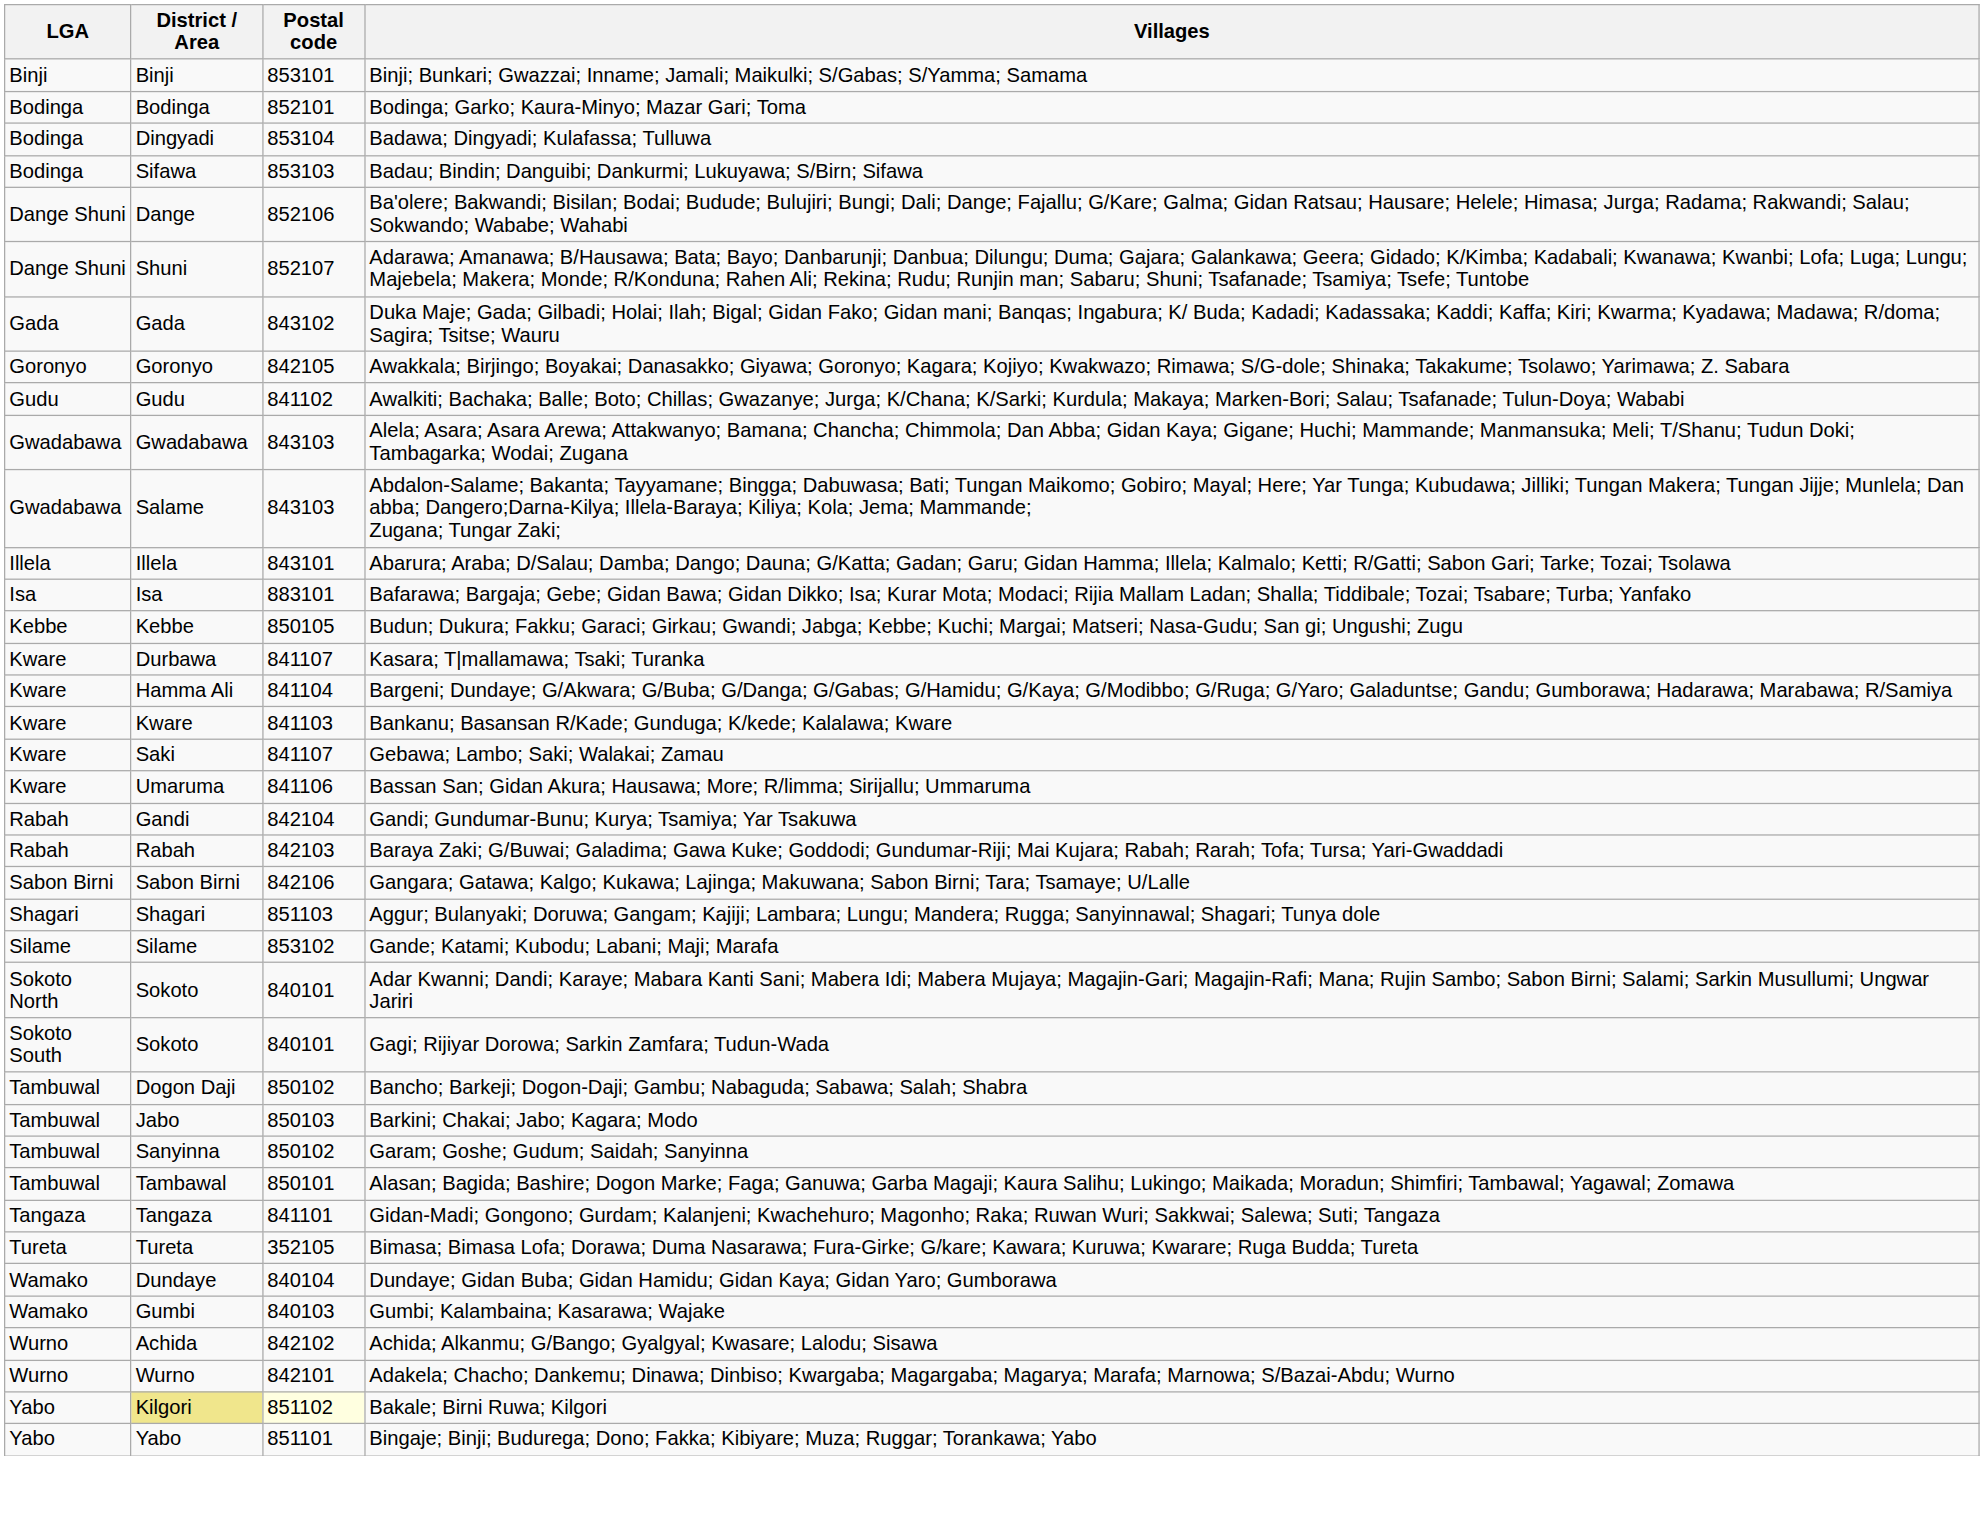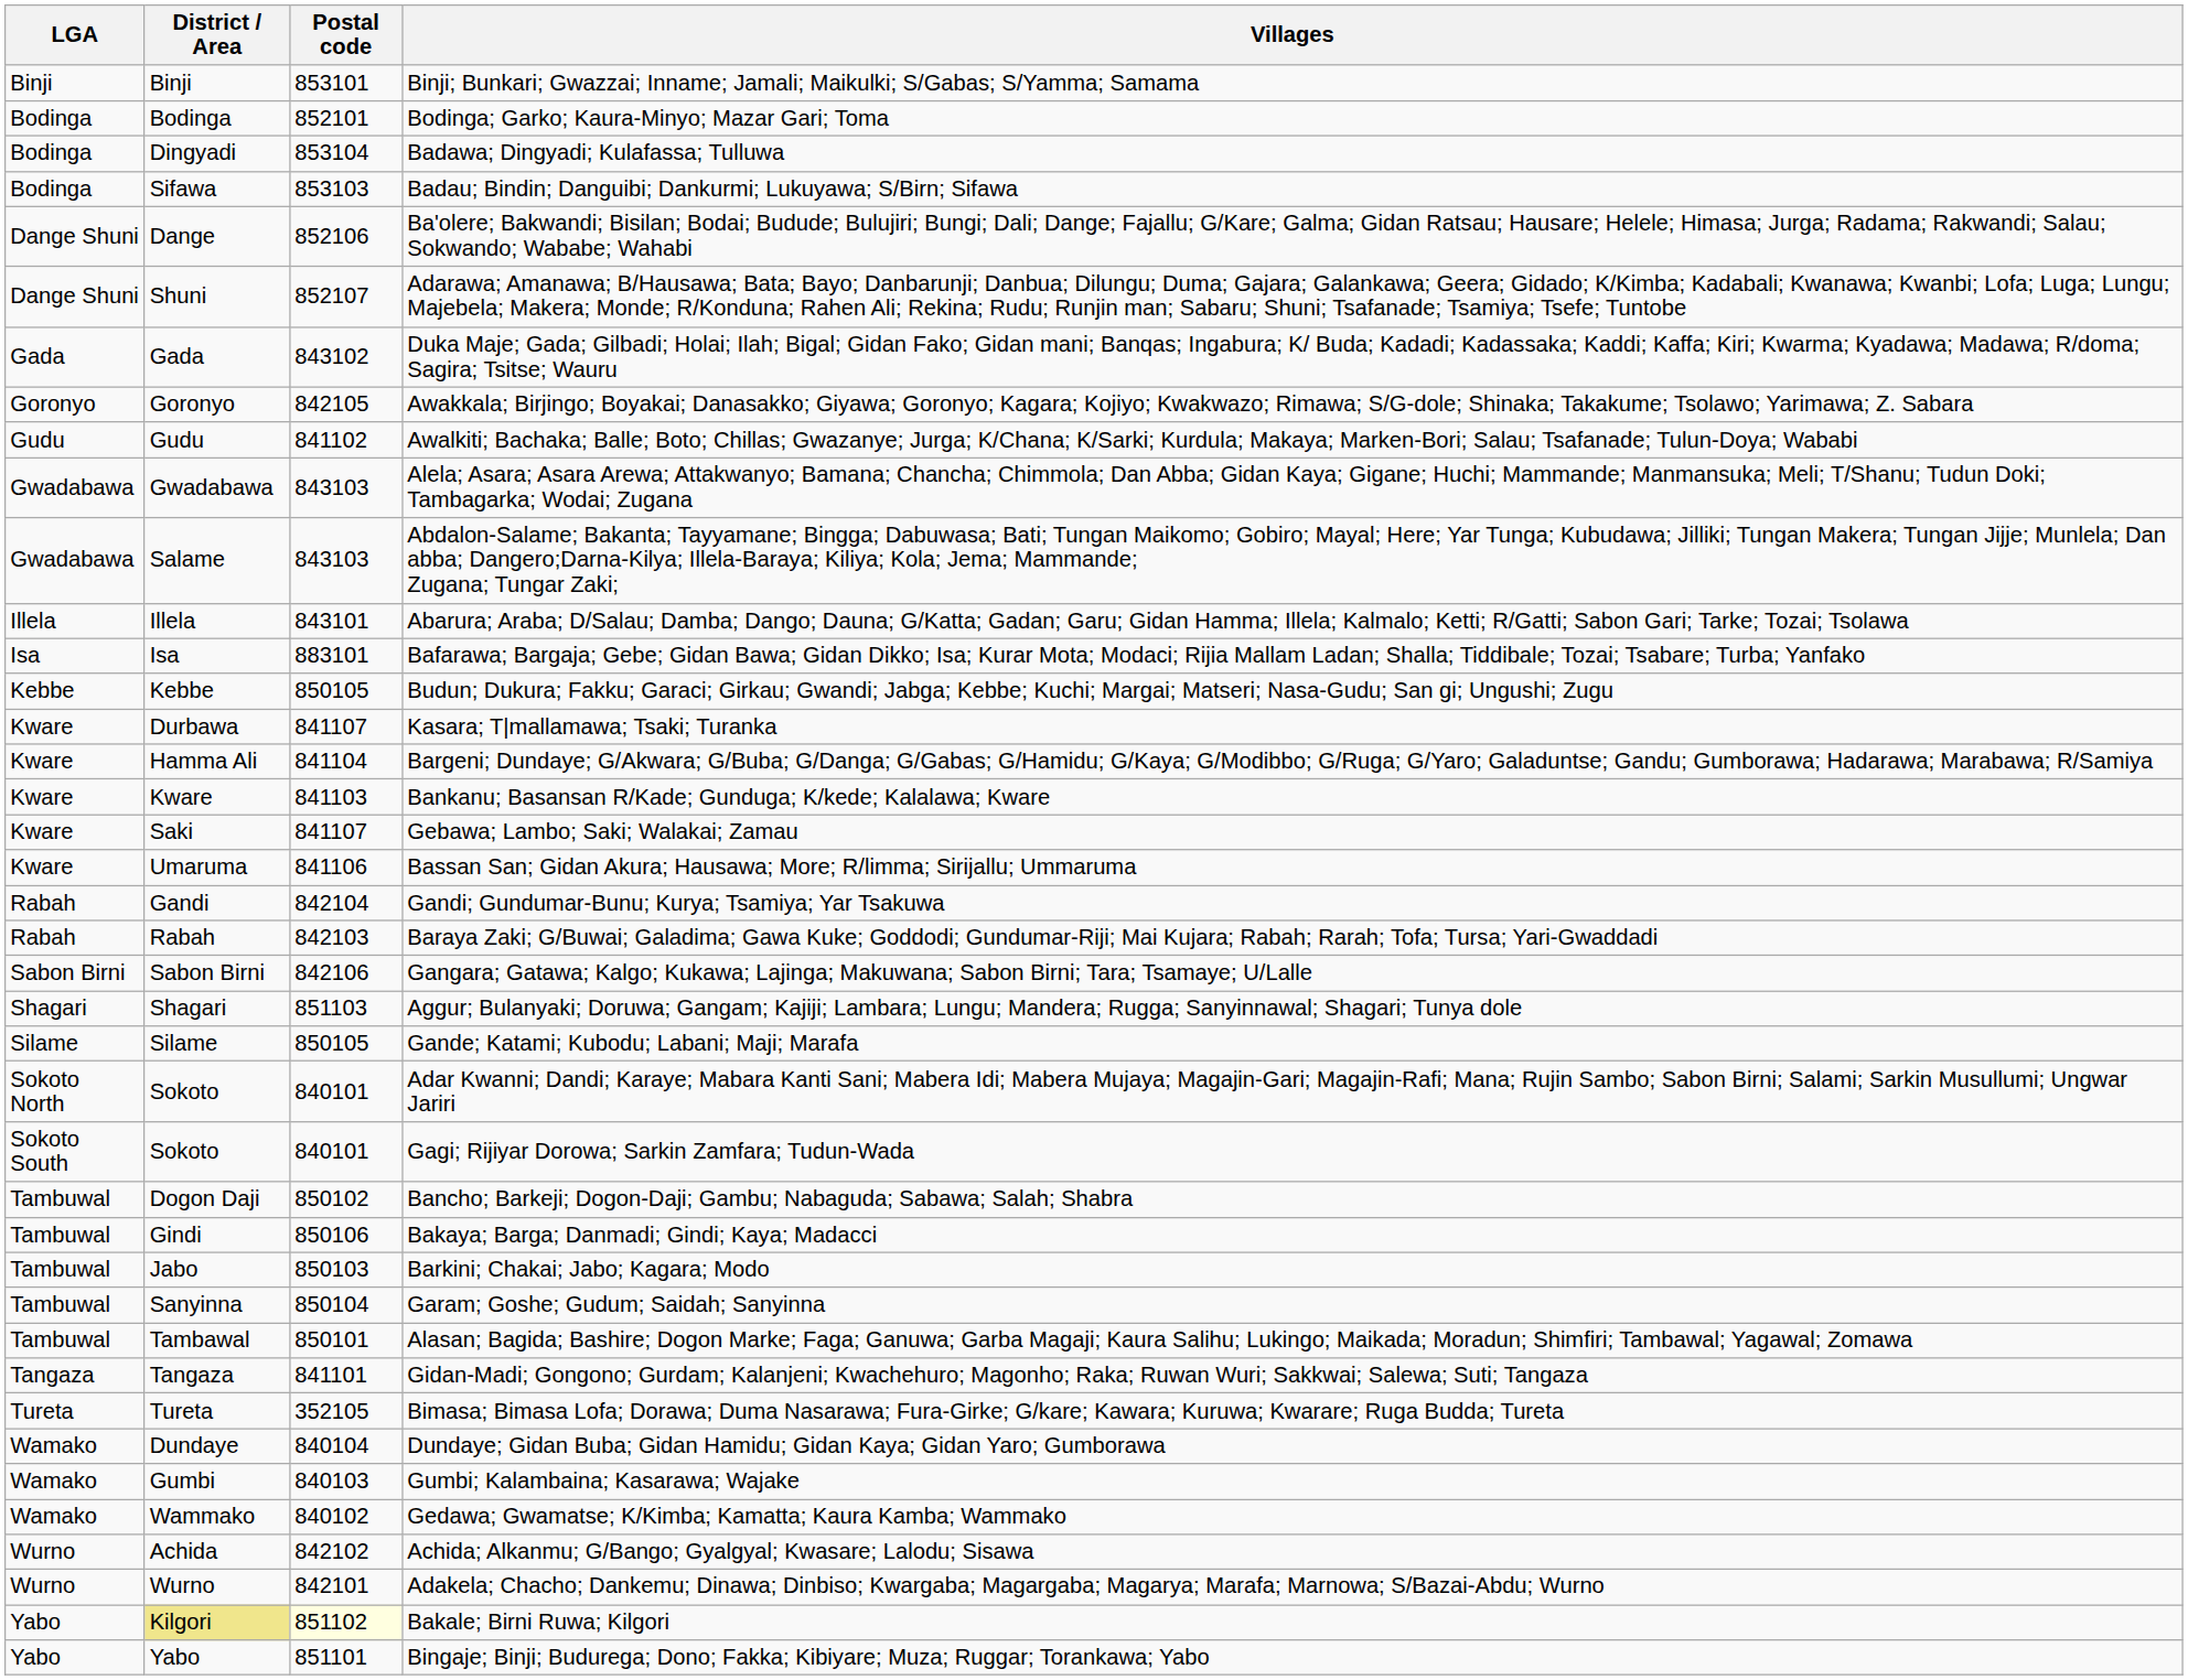 <table class="wikitable sortable">
 <tr>
 <th>LGA</th>
 <th>District / Area</th>
 <th>Postal code</th>
 <th>Villages</th>
 </tr>
 <tr>
 <td>Binji</td>
 <td>Binji</td>
 <td>853101</td>
 <td>Binji; Bunkari; Gwazzai; Inname; Jamali; Maikulki; S/Gabas; S/Yamma; Samama</td>
 </tr>
 <tr>
 <td>Bodinga</td>
 <td>Bodinga</td>
 <td>852101</td>
 <td>Bodinga; Garko; Kaura-Minyo; Mazar Gari; Toma</td>
 </tr>
 <tr>
 <td>Bodinga</td>
 <td>Dingyadi</td>
 <td>853104</td>
 <td>Badawa; Dingyadi; Kulafassa; Tulluwa</td>
 </tr>
 <tr>
 <td>Bodinga</td>
 <td>Sifawa</td>
 <td>853103</td>
 <td>Badau; Bindin; Danguibi; Dankurmi; Lukuyawa; S/Birn; Sifawa</td>
 </tr>
 <tr>
 <td>Dange Shuni</td>
 <td>Dange</td>
 <td>852106</td>
 <td>Ba'olere; Bakwandi; Bisilan; Bodai; Budude; Bulujiri; Bungi; Dali; Dange; Fajallu; G/Kare; Galma; Gidan Ratsau; Hausare; Helele; Himasa; Jurga; Radama; Rakwandi; Salau; Sokwando; Wababe; Wahabi</td>
 </tr>
 <tr>
 <td>Dange Shuni</td>
 <td>Shuni</td>
 <td>852107</td>
 <td>Adarawa; Amanawa; B/Hausawa; Bata; Bayo; Danbarunji; Danbua; Dilungu; Duma; Gajara; Galankawa; Geera; Gidado; K/Kimba; Kadabali; Kwanawa; Kwanbi; Lofa; Luga; Lungu; Majebela; Makera; Monde; R/Konduna; Rahen Ali; Rekina; Rudu; Runjin man; Sabaru; Shuni; Tsafanade; Tsamiya; Tsefe; Tuntobe</td>
 </tr>
 <tr>
 <td>Gada</td>
 <td>Gada</td>
 <td>843102</td>
 <td>Duka Maje; Gada; Gilbadi; Holai; Ilah; Bigal; Gidan Fako; Gidan mani; Banqas; Ingabura; K/ Buda; Kadadi; Kadassaka; Kaddi; Kaffa; Kiri; Kwarma; Kyadawa; Madawa; R/doma; Sagira; Tsitse; Wauru</td>
 </tr>
 <tr>
 <td>Goronyo</td>
 <td>Goronyo</td>
 <td>842105</td>
 <td>Awakkala; Birjingo; Boyakai; Danasakko; Giyawa; Goronyo; Kagara; Kojiyo; Kwakwazo; Rimawa; S/G-dole; Shinaka; Takakume; Tsolawo; Yarimawa; Z. Sabara</td>
 </tr>
 <tr>
 <td>Gudu</td>
 <td>Gudu</td>
 <td>841102</td>
 <td>Awalkiti; Bachaka; Balle; Boto; Chillas; Gwazanye; Jurga; K/Chana; K/Sarki; Kurdula; Makaya; Marken-Bori; Salau; Tsafanade; Tulun-Doya; Wababi</td>
 </tr>
 <tr>
 <td>Gwadabawa</td>
 <td>Gwadabawa</td>
 <td>843103</td>
 <td>Alela; Asara; Asara Arewa; Attakwanyo; Bamana; Chancha; Chimmola; Dan Abba; Gidan Kaya; Gigane; Huchi; Mammande; Manmansuka; Meli; T/Shanu; Tudun Doki; Tambagarka; Wodai; Zugana</td>
 </tr>
 <tr>
 <td>Gwadabawa</td>
 <td>Salame</td>
 <td>843103</td>
 <td>Abdalon-Salame; Bakanta; Tayyamane; Bingga; Dabuwasa; Bati; Tungan Maikomo; Gobiro; Mayal; Here; Yar Tunga; Kubudawa; Jilliki; Tungan Makera; Tungan Jijje; Munlela; Dan abba; Dangero;Darna-Kilya; Illela-Baraya; Kiliya; Kola; Jema; Mammande;<br>Zugana; Tungar Zaki;</td>
 </tr>
 <tr>
 <td>Illela</td>
 <td>Illela</td>
 <td>843101</td>
 <td>Abarura; Araba; D/Salau; Damba; Dango; Dauna; G/Katta; Gadan; Garu; Gidan Hamma; Illela; Kalmalo; Ketti; R/Gatti; Sabon Gari; Tarke; Tozai; Tsolawa</td>
 </tr>
 <tr>
 <td>Isa</td>
 <td>Isa</td>
 <td>883101</td>
 <td>Bafarawa; Bargaja; Gebe; Gidan Bawa; Gidan Dikko; Isa; Kurar Mota; Modaci; Rijia Mallam Ladan; Shalla; Tiddibale; Tozai; Tsabare; Turba; Yanfako</td>
 </tr>
 <tr>
 <td>Kebbe</td>
 <td>Kebbe</td>
 <td>850105</td>
 <td>Budun; Dukura; Fakku; Garaci; Girkau; Gwandi; Jabga; Kebbe; Kuchi; Margai; Matseri; Nasa-Gudu; San gi; Ungushi; Zugu</td>
 </tr>
 <tr>
 <td>Kware</td>
 <td>Durbawa</td>
 <td>841107</td>
 <td Durbawa; Gelbawa; Kabanga; Malamawa; T>Kasara; T|mallamawa; Tsaki; Turanka</td>
 </tr>
 <tr>
 <td>Kware</td>
 <td>Hamma Ali</td>
 <td>841104</td>
 <td>Bargeni; Dundaye; G/Akwara; G/Buba; G/Danga; G/Gabas; G/Hamidu; G/Kaya; G/Modibbo; G/Ruga; G/Yaro; Galaduntse; Gandu; Gumborawa; Hadarawa; Marabawa; R/Samiya</td>
 </tr>
 <tr>
 <td>Kware</td>
 <td>Kware</td>
 <td>841103</td>
 <td>Bankanu; Basansan R/Kade; Gunduga; K/kede; Kalalawa; Kware</td>
 </tr>
 <tr>
 <td>Kware</td>
 <td>Saki</td>
 <td>841107</td>
 <td>Gebawa; Lambo; Saki; Walakai; Zamau</td>
 </tr>
 <tr>
 <td>Kware</td>
 <td>Umaruma</td>
 <td>841106</td>
 <td>Bassan San; Gidan Akura; Hausawa; More; R/limma; Sirijallu; Ummaruma</td>
 </tr>
 <tr>
 <td>Rabah</td>
 <td>Gandi</td>
 <td>842104</td>
 <td>Gandi; Gundumar-Bunu; Kurya; Tsamiya; Yar Tsakuwa</td>
 </tr>
 <tr>
 <td>Rabah</td>
 <td>Rabah</td>
 <td>842103</td>
 <td>Baraya Zaki; G/Buwai; Galadima; Gawa Kuke; Goddodi; Gundumar-Riji; Mai Kujara; Rabah; Rarah; Tofa; Tursa; Yari-Gwaddadi</td>
 </tr>
 <tr>
 <td>Sabon Birni</td>
 <td>Sabon Birni</td>
 <td>842106</td>
 <td>Gangara; Gatawa; Kalgo; Kukawa; Lajinga; Makuwana; Sabon Birni; Tara; Tsamaye; U/Lalle</td>
 </tr>
 <tr>
 <td>Shagari</td>
 <td>Shagari</td>
 <td>851103</td>
 <td>Aggur; Bulanyaki; Doruwa; Gangam; Kajiji; Lambara; Lungu; Mandera; Rugga; Sanyinnawal; Shagari; Tunya dole</td>
 </tr>
 <tr>
 <td>Silame</td>
 <td>Silame</td>
-<td>853102</td>
+<td>850105</td>
 <td>Gande; Katami; Kubodu; Labani; Maji; Marafa</td>
 </tr>
 <tr>
 <td>Sokoto North</td>
 <td>Sokoto</td>
 <td>840101</td>
 <td>Adar Kwanni; Dandi; Karaye; Mabara Kanti Sani; Mabera Idi; Mabera Mujaya; Magajin-Gari; Magajin-Rafi; Mana; Rujin Sambo; Sabon Birni; Salami; Sarkin Musullumi; Ungwar Jariri</td>
 </tr>
 <tr>
 <td>Sokoto South</td>
 <td>Sokoto</td>
 <td>840101</td>
 <td>Gagi; Rijiyar Dorowa; Sarkin Zamfara; Tudun-Wada</td>
 </tr>
 <tr>
 <td>Tambuwal</td>
 <td>Dogon Daji</td>
 <td>850102</td>
 <td>Bancho; Barkeji; Dogon-Daji; Gambu; Nabaguda; Sabawa; Salah; Shabra</td>
 </tr>
 <tr>
 <td>Tambuwal</td>
+<td>Gindi</td>
+<td>850106</td>
+<td>Bakaya; Barga; Danmadi; Gindi; Kaya; Madacci</td>
+</tr>
+<tr>
+<td>Tambuwal</td>
 <td>Jabo</td>
 <td>850103</td>
 <td>Barkini; Chakai; Jabo; Kagara; Modo</td>
 </tr>
 <tr>
 <td>Tambuwal</td>
 <td>Sanyinna</td>
-<td>850102</td>
+<td>850104</td>
 <td>Garam; Goshe; Gudum; Saidah; Sanyinna</td>
 </tr>
 <tr>
 <td>Tambuwal</td>
 <td>Tambawal</td>
 <td>850101</td>
 <td>Alasan; Bagida; Bashire; Dogon Marke; Faga; Ganuwa; Garba Magaji; Kaura Salihu; Lukingo; Maikada; Moradun; Shimfiri; Tambawal; Yagawal; Zomawa</td>
 </tr>
 <tr>
 <td>Tangaza</td>
 <td>Tangaza</td>
 <td>841101</td>
 <td>Gidan-Madi; Gongono; Gurdam; Kalanjeni; Kwachehuro; Magonho; Raka; Ruwan Wuri; Sakkwai; Salewa; Suti; Tangaza</td>
 </tr>
 <tr>
 <td>Tureta</td>
 <td>Tureta</td>
 <td>352105</td>
 <td>Bimasa; Bimasa Lofa; Dorawa; Duma Nasarawa; Fura-Girke; G/kare; Kawara; Kuruwa; Kwarare; Ruga Budda; Tureta</td>
 </tr>
 <tr>
 <td>Wamako</td>
 <td>Dundaye</td>
 <td>840104</td>
 <td>Dundaye; Gidan Buba; Gidan Hamidu; Gidan Kaya; Gidan Yaro; Gumborawa</td>
 </tr>
 <tr>
 <td>Wamako</td>
 <td>Gumbi</td>
 <td>840103</td>
 <td>Gumbi; Kalambaina; Kasarawa; Wajake</td>
 </tr>
 <tr>
+<td>Wamako</td>
+<td>Wammako</td>
+<td>840102</td>
+<td>Gedawa; Gwamatse; K/Kimba; Kamatta; Kaura Kamba; Wammako</td>
+</tr>
+<tr>
 <td>Wurno</td>
 <td>Achida</td>
 <td>842102</td>
 <td>Achida; Alkanmu; G/Bango; Gyalgyal; Kwasare; Lalodu; Sisawa</td>
 </tr>
 <tr>
 <td>Wurno</td>
 <td>Wurno</td>
 <td>842101</td>
 <td>Adakela; Chacho; Dankemu; Dinawa; Dinbiso; Kwargaba; Magargaba; Magarya; Marafa; Marnowa; S/Bazai-Abdu; Wurno</td>
 </tr>
 <tr>
 <td>Yabo</td>
 <td style="background: khaki;">Kilgori</td>
 <td style="background: lightyellow;">851102</td>
 <td>Bakale; Birni Ruwa; Kilgori</td>
 </tr>
 <tr>
 <td>Yabo</td>
 <td>Yabo</td>
 <td>851101</td>
 <td>Bingaje; Binji; Budurega; Dono; Fakka; Kibiyare; Muza; Ruggar; Torankawa; Yabo</td>
 </tr>
 </table>
